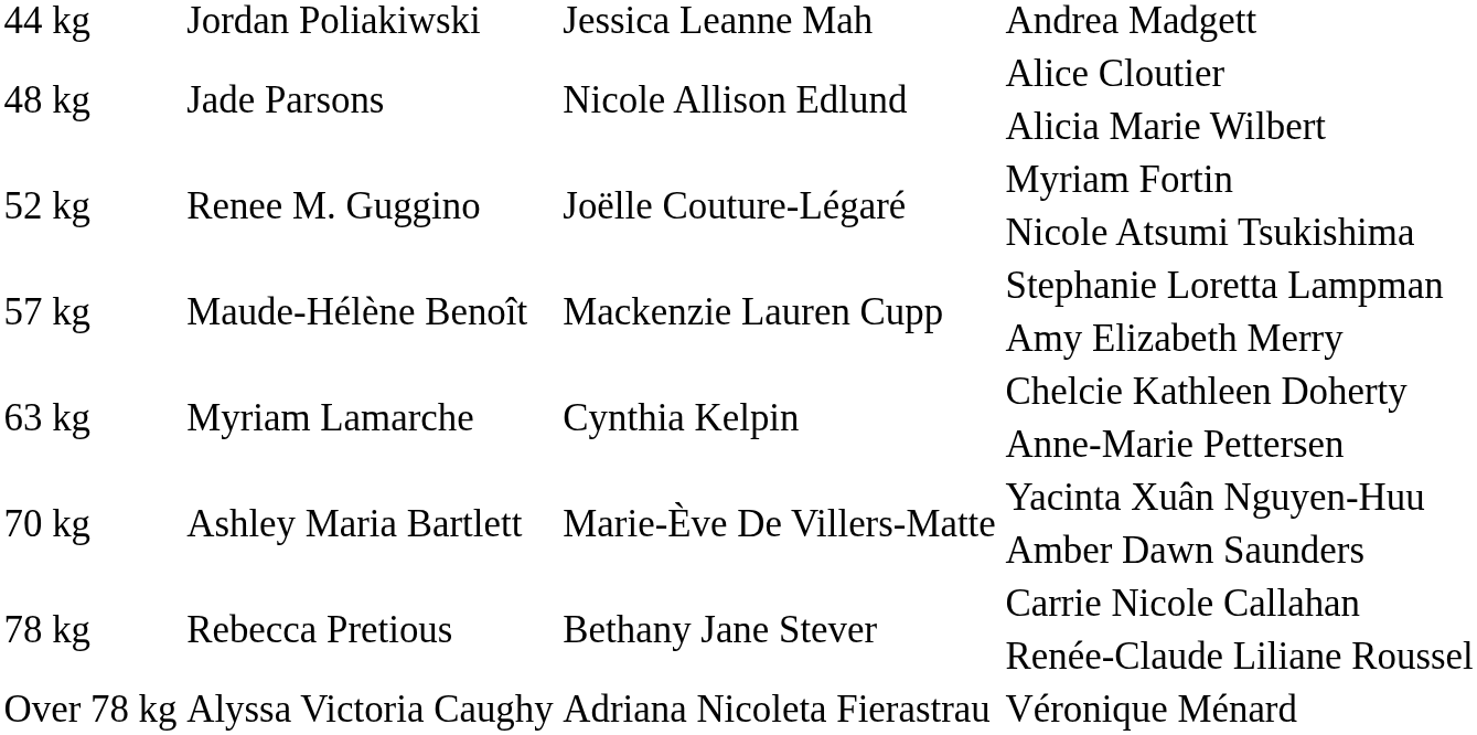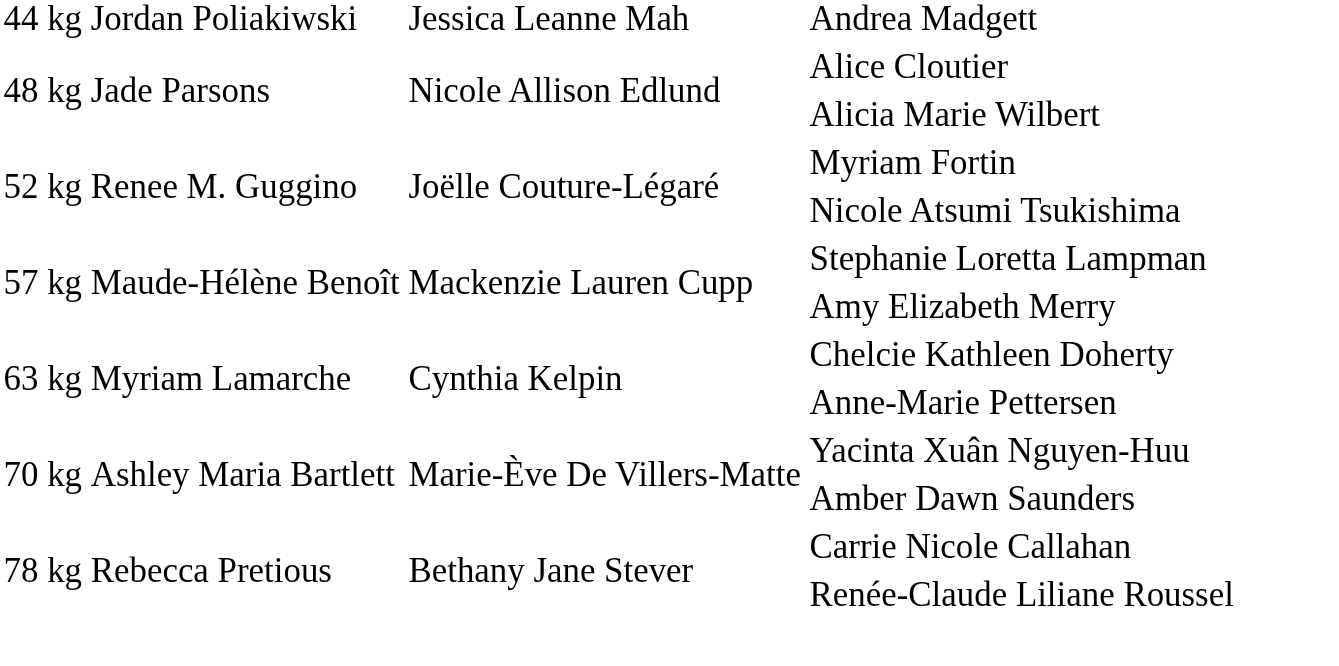 <table>
 <tr>
 <td>44 kg</td>
 <td> Jordan Poliakiwski</td>
 <td> Jessica Leanne Mah</td>
 <td> Andrea Madgett</td>
 </tr>
 <tr>
 <td rowspan=2>48 kg</td>
 <td rowspan=2> Jade Parsons</td>
 <td rowspan=2> Nicole Allison Edlund</td>
 <td> Alice Cloutier</td>
 </tr>
 <tr>
 <td> Alicia Marie Wilbert</td>
 </tr>
 <tr>
 <td rowspan=2>52 kg</td>
 <td rowspan=2> Renee M. Guggino</td>
 <td rowspan=2> Joëlle Couture-Légaré</td>
 <td> Myriam Fortin</td>
 </tr>
 <tr>
 <td> Nicole Atsumi Tsukishima</td>
 </tr>
 <tr>
 <td rowspan=2>57 kg</td>
 <td rowspan=2> Maude-Hélène Benoît</td>
 <td rowspan=2> Mackenzie Lauren Cupp</td>
 <td> Stephanie Loretta Lampman</td>
 </tr>
 <tr>
 <td> Amy Elizabeth Merry</td>
 </tr>
 <tr>
 <td rowspan=2>63 kg</td>
 <td rowspan=2> Myriam Lamarche</td>
 <td rowspan=2> Cynthia Kelpin</td>
 <td> Chelcie Kathleen Doherty</td>
 </tr>
 <tr>
 <td> Anne-Marie Pettersen</td>
 </tr>
 <tr>
 <td rowspan=2>70 kg</td>
 <td rowspan=2> Ashley Maria Bartlett</td>
 <td rowspan=2> Marie-Ève De Villers-Matte</td>
 <td> Yacinta Xuân Nguyen-Huu</td>
 </tr>
 <tr>
 <td> Amber Dawn Saunders</td>
 </tr>
 <tr>
 <td rowspan=2>78 kg</td>
 <td rowspan=2> Rebecca Pretious</td>
 <td rowspan=2> Bethany Jane Stever</td>
 <td> Carrie Nicole Callahan</td>
 </tr>
 <tr>
 <td> Renée-Claude Liliane Roussel</td>
 </tr>
-<tr>
-<td>Over 78 kg</td>
-<td> Alyssa Victoria Caughy</td>
-<td> Adriana Nicoleta Fierastrau</td>
-<td> Véronique Ménard</td>
-</tr>
 </table>
